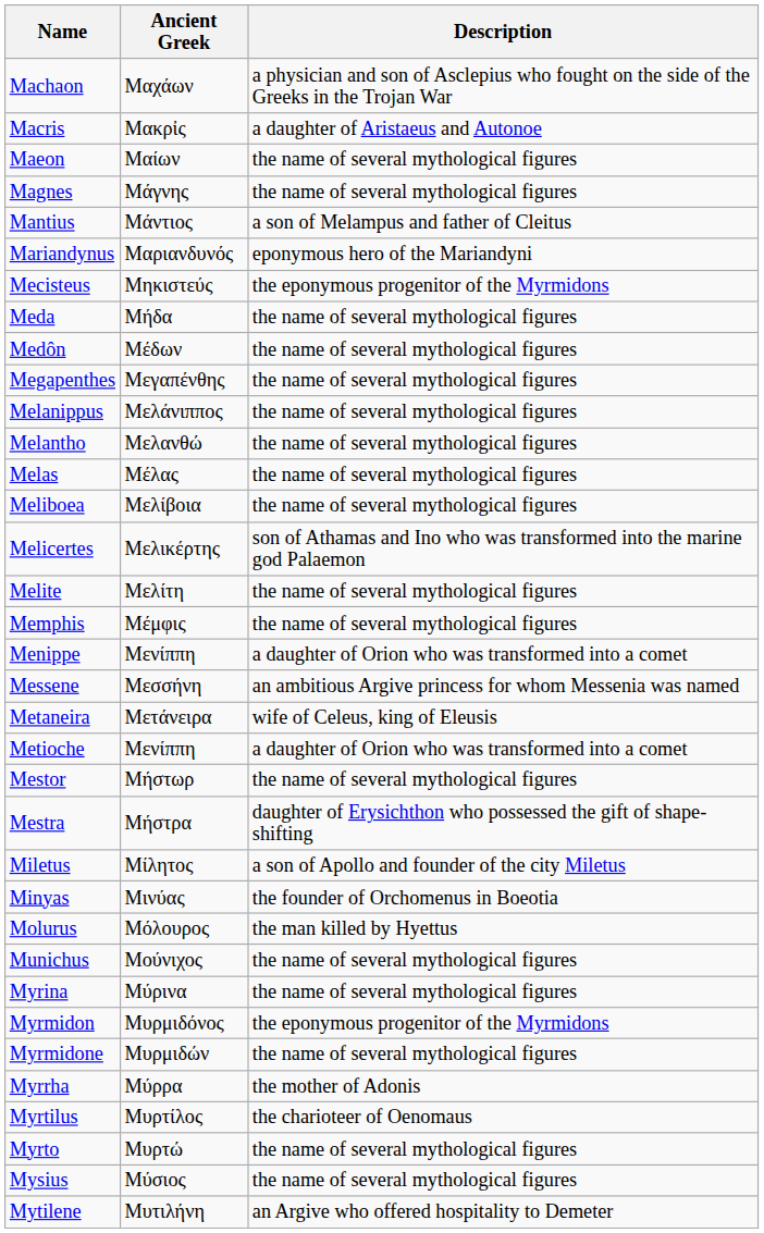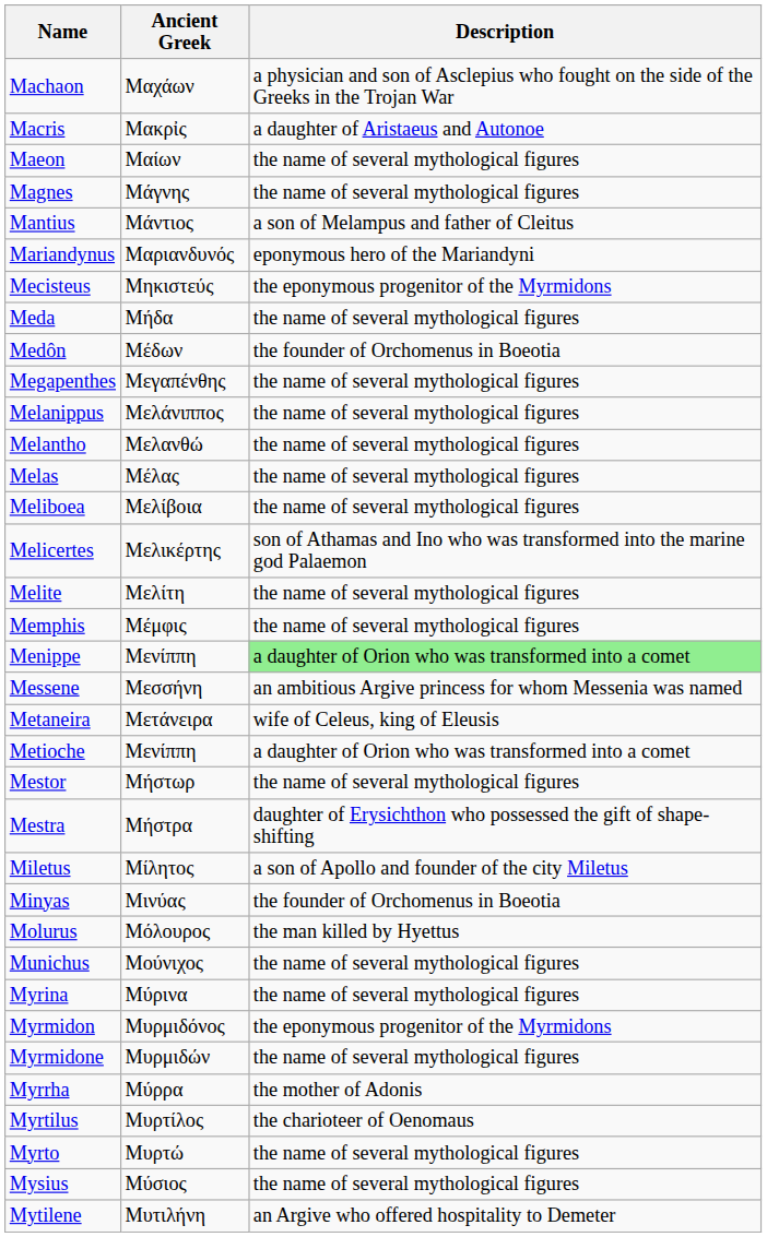 <table class="wikitable">
 <tr>
 <th>Name</th>
 <th>Ancient Greek</th>
 <th>Description</th>
 </tr>
 <tr>
 <td><a href='#'>Machaon</a></td>
 <td>Μαχάων</td>
 <td>a physician and son of Asclepius who fought on the side of the Greeks in the Trojan War</td>
 </tr>
 <tr>
 <td><a href='#'>Macris</a></td>
 <td>Μακρἰς</td>
 <td>a daughter of <a href='#'>Aristaeus</a> and <a href='#'>Autonoe</a></td>
 </tr>
 <tr>
 <td><a href='#'>Maeon</a></td>
 <td>Μαίων</td>
 <td>the name of several mythological figures</td>
 </tr>
 <tr>
 <td><a href='#'>Magnes</a></td>
 <td>Μάγνης</td>
 <td>the name of several mythological figures</td>
 </tr>
 <tr>
 <td><a href='#'>Mantius</a></td>
 <td>Μάντιος</td>
 <td>a son of Melampus and father of Cleitus</td>
 </tr>
 <tr>
 <td><a href='#'>Mariandynus</a></td>
 <td>Μαριανδυνός</td>
 <td>eponymous hero of the Mariandyni</td>
 </tr>
 <tr>
 <td><a href='#'>Mecisteus</a></td>
 <td>Μηκιστεύς</td>
 <td>the eponymous progenitor of the <a href='#'>Myrmidons</a></td>
 </tr>
 <tr>
 <td><a href='#'>Meda</a></td>
 <td>Μήδα</td>
 <td>the name of several mythological figures</td>
 </tr>
 <tr>
 <td><a href='#'>Medôn</a></td>
 <td>Μέδων</td>
-<td>the name of several mythological figures</td>
+<td>the founder of Orchomenus in Boeotia</td>
 </tr>
 <tr>
 <td><a href='#'>Megapenthes</a></td>
 <td>Μεγαπένθης</td>
 <td>the name of several mythological figures</td>
 </tr>
 <tr>
 <td><a href='#'>Melanippus</a></td>
 <td>Μελάνιππος</td>
 <td>the name of several mythological figures</td>
 </tr>
 <tr>
 <td><a href='#'>Melantho</a></td>
 <td>Μελανθώ</td>
 <td>the name of several mythological figures</td>
 </tr>
 <tr>
 <td><a href='#'>Melas</a></td>
 <td>Μέλας</td>
 <td>the name of several mythological figures</td>
 </tr>
 <tr>
 <td><a href='#'>Meliboea</a></td>
 <td>Μελίβοια</td>
 <td>the name of several mythological figures</td>
 </tr>
 <tr>
 <td><a href='#'>Melicertes</a></td>
 <td>Μελικέρτης</td>
 <td>son of Athamas and Ino who was transformed into the marine god Palaemon</td>
 </tr>
 <tr>
 <td><a href='#'>Melite</a></td>
 <td>Μελίτη</td>
 <td>the name of several mythological figures</td>
 </tr>
 <tr>
 <td><a href='#'>Memphis</a></td>
 <td>Μέμφις</td>
 <td>the name of several mythological figures</td>
 </tr>
 <tr>
 <td><a href='#'>Menippe</a></td>
 <td>Μενίππη</td>
-<td>a daughter of Orion who was transformed into a comet</td>
+<td style="background: lightgreen;">a daughter of Orion who was transformed into a comet</td>
 </tr>
 <tr>
 <td><a href='#'>Messene</a></td>
 <td>Μεσσήνη</td>
 <td>an ambitious Argive princess for whom Messenia was named</td>
 </tr>
 <tr>
 <td><a href='#'>Metaneira</a></td>
 <td>Μετάνειρα</td>
 <td>wife of Celeus, king of Eleusis</td>
 </tr>
 <tr>
 <td><a href='#'>Metioche</a></td>
 <td>Μενίππη</td>
 <td>a daughter of Orion who was transformed into a comet</td>
 </tr>
 <tr>
 <td><a href='#'>Mestor</a></td>
 <td>Μήστωρ</td>
 <td>the name of several mythological figures</td>
 </tr>
 <tr>
 <td><a href='#'>Mestra</a></td>
 <td>Μήστρα</td>
 <td>daughter of <a href='#'>Erysichthon</a> who possessed the gift of shape-shifting</td>
 </tr>
 <tr>
 <td><a href='#'>Miletus</a></td>
 <td>Μίλητος</td>
 <td>a son of Apollo and founder of the city <a href='#'>Miletus</a></td>
 </tr>
 <tr>
 <td><a href='#'>Minyas</a></td>
 <td>Μινύας</td>
 <td>the founder of Orchomenus in Boeotia</td>
 </tr>
 <tr>
 <td><a href='#'>Molurus</a></td>
 <td>Μόλουρος</td>
 <td>the man killed by Hyettus</td>
 </tr>
 <tr>
 <td><a href='#'>Munichus</a></td>
 <td>Μούνιχος</td>
 <td>the name of several mythological figures</td>
 </tr>
 <tr>
 <td><a href='#'>Myrina</a></td>
 <td>Μύρινα</td>
 <td>the name of several mythological figures</td>
 </tr>
 <tr>
 <td><a href='#'>Myrmidon</a></td>
 <td>Μυρμιδόνος</td>
 <td>the eponymous progenitor of the <a href='#'>Myrmidons</a></td>
 </tr>
 <tr>
 <td><a href='#'>Myrmidone</a></td>
 <td>Μυρμιδών</td>
 <td>the name of several mythological figures</td>
 </tr>
 <tr>
 <td><a href='#'>Myrrha</a></td>
 <td>Μύρρα</td>
 <td>the mother of Adonis</td>
 </tr>
 <tr>
 <td><a href='#'>Myrtilus</a></td>
 <td>Μυρτίλος</td>
 <td>the charioteer of Oenomaus</td>
 </tr>
 <tr>
 <td><a href='#'>Myrto</a></td>
 <td>Μυρτώ</td>
 <td>the name of several mythological figures</td>
 </tr>
 <tr>
 <td><a href='#'>Mysius</a></td>
 <td>Μύσιος</td>
 <td>the name of several mythological figures</td>
 </tr>
 <tr>
 <td><a href='#'>Mytilene</a></td>
 <td>Μυτιλήνη</td>
 <td>an Argive who offered hospitality to Demeter</td>
 </tr>
 </table>
